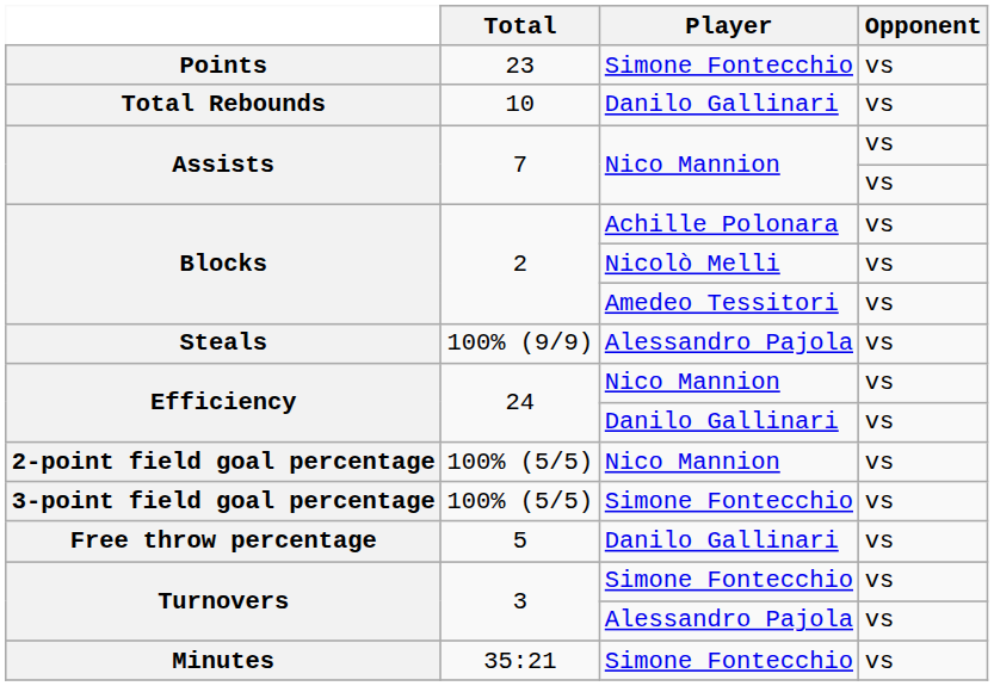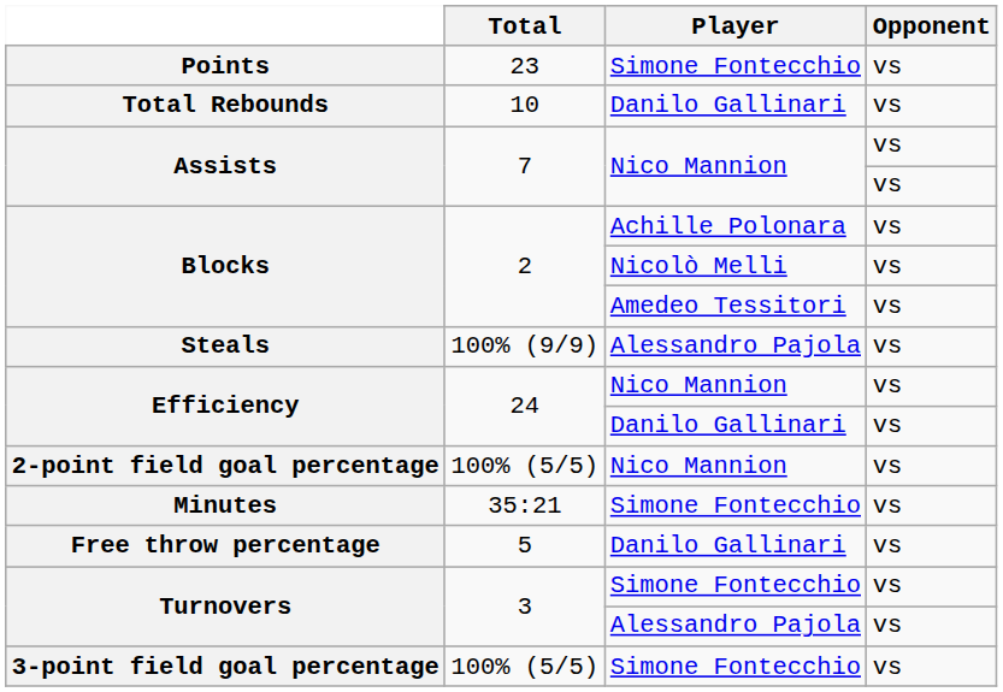 <table class=wikitable style="border: none;">
 <tr>
 <th style="border: white; background: white;"></th>
 <th>Total</th>
 <th>Player</th>
 <th>Opponent</th>
 </tr>
 <tr>
 <th>Points</th>
 <td align=center>23</td>
 <td><a href='#'>Simone Fontecchio</a></td>
 <td>vs </td>
 </tr>
 <tr>
 <th>Total Rebounds</th>
 <td align=center>10</td>
 <td><a href='#'>Danilo Gallinari</a></td>
 <td>vs </td>
 </tr>
 <tr>
 <th rowspan=2>Assists</th>
 <td rowspan=2 align=center>7</td>
 <td rowspan=2><a href='#'>Nico Mannion</a></td>
 <td>vs </td>
 </tr>
 <tr>
 <td>vs </td>
 </tr>
 <tr>
 <th rowspan=3>Blocks</th>
 <td rowspan=3 align=center>2</td>
 <td><a href='#'>Achille Polonara</a></td>
 <td>vs </td>
 </tr>
 <tr>
 <td><a href='#'>Nicolò Melli</a></td>
 <td>vs </td>
 </tr>
 <tr>
 <td><a href='#'>Amedeo Tessitori</a></td>
 <td>vs </td>
 </tr>
 <tr>
 <th>Steals</th>
 <td align=center>100% (9/9)</td>
 <td><a href='#'>Alessandro Pajola</a></td>
 <td>vs </td>
 </tr>
 <tr>
 <th rowspan=2>Efficiency</th>
 <td align=center rowspan=2>24</td>
 <td><a href='#'>Nico Mannion</a></td>
 <td>vs </td>
 </tr>
 <tr>
 <td><a href='#'>Danilo Gallinari</a></td>
 <td>vs </td>
 </tr>
 <tr>
 <th>2-point field goal percentage</th>
 <td align=center>100% (5/5)</td>
 <td><a href='#'>Nico Mannion</a></td>
 <td>vs </td>
 </tr>
 <tr>
-<th>3-point field goal percentage</th>
-<td align=center>100% (5/5)</td>
+<th>Minutes</th>
+<td align=center>35:21</td>
 <td><a href='#'>Simone Fontecchio</a></td>
 <td>vs </td>
 </tr>
 <tr>
 <th>Free throw percentage</th>
 <td align=center>5</td>
 <td><a href='#'>Danilo Gallinari</a></td>
 <td>vs </td>
 </tr>
 <tr>
 <th rowspan=2>Turnovers</th>
 <td align=center rowspan=2>3</td>
 <td><a href='#'>Simone Fontecchio</a></td>
 <td>vs </td>
 </tr>
 <tr>
 <td><a href='#'>Alessandro Pajola</a></td>
 <td>vs </td>
 </tr>
 <tr>
-<th>Minutes</th>
-<td align=center>35:21</td>
+<th>3-point field goal percentage</th>
+<td align=center>100% (5/5)</td>
 <td><a href='#'>Simone Fontecchio</a></td>
 <td>vs </td>
 </tr>
 </table>
